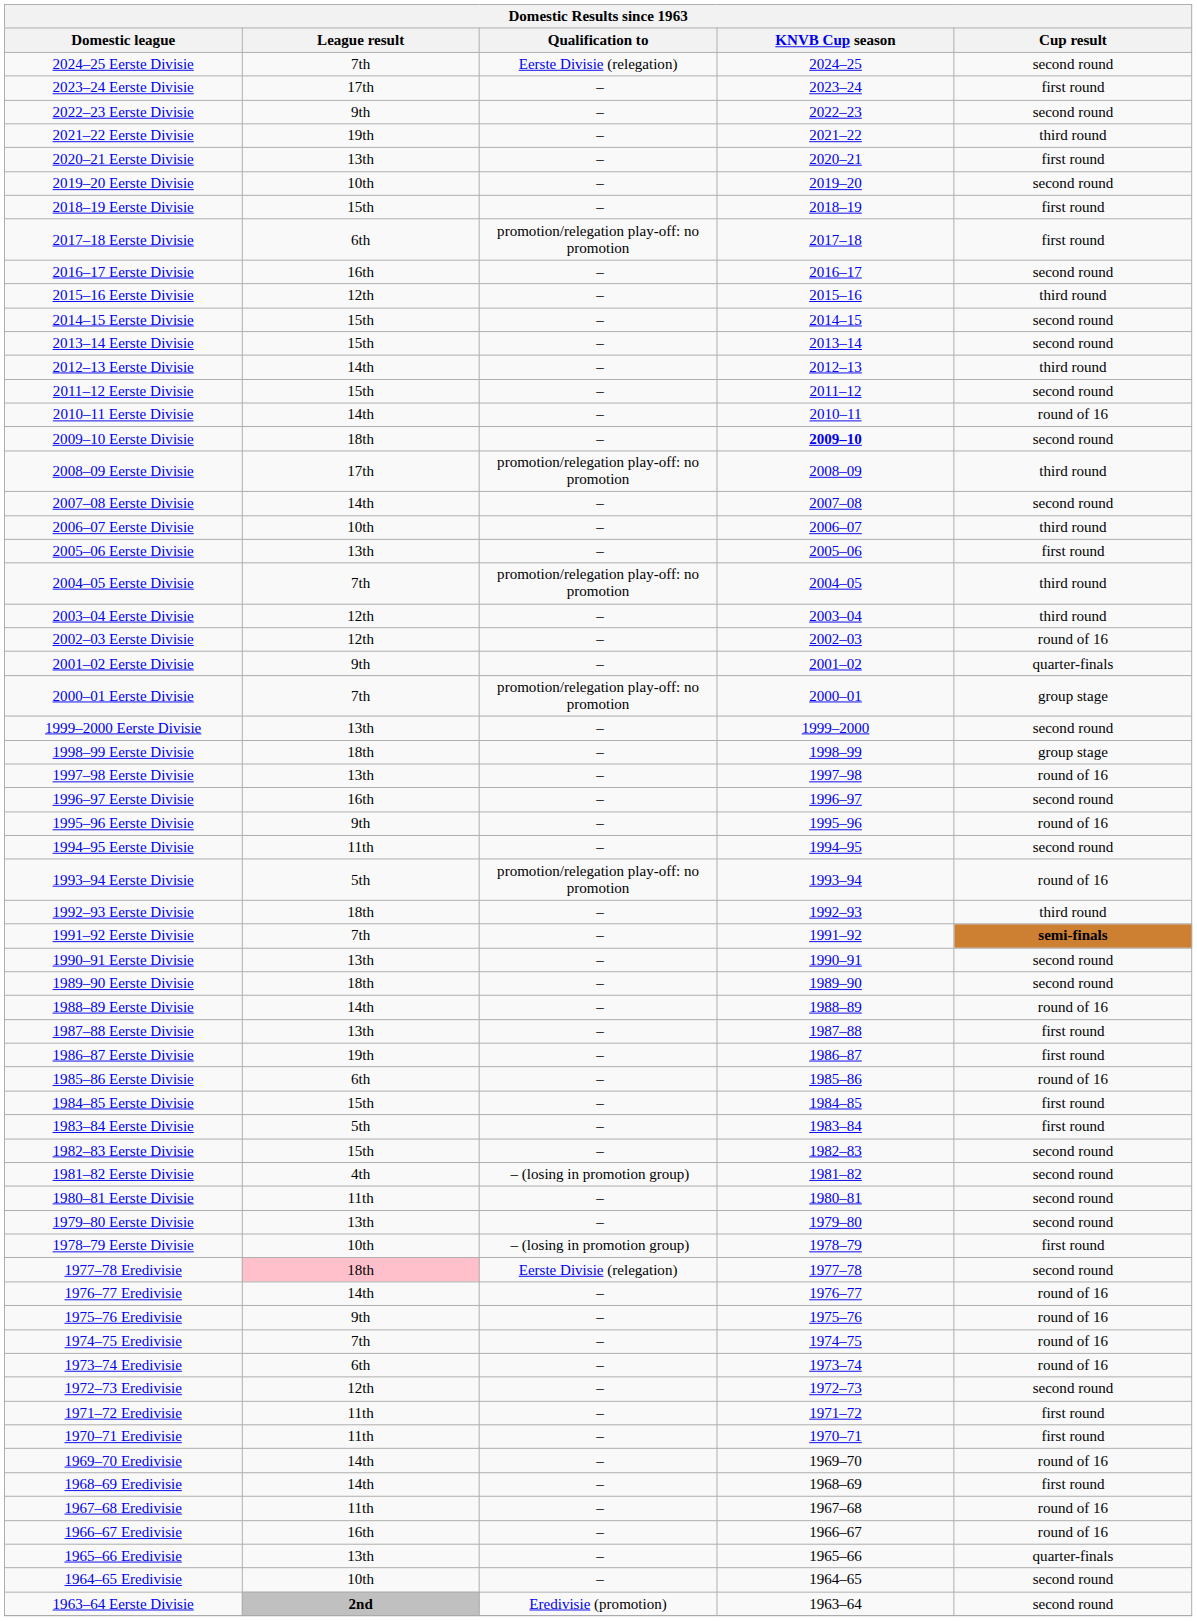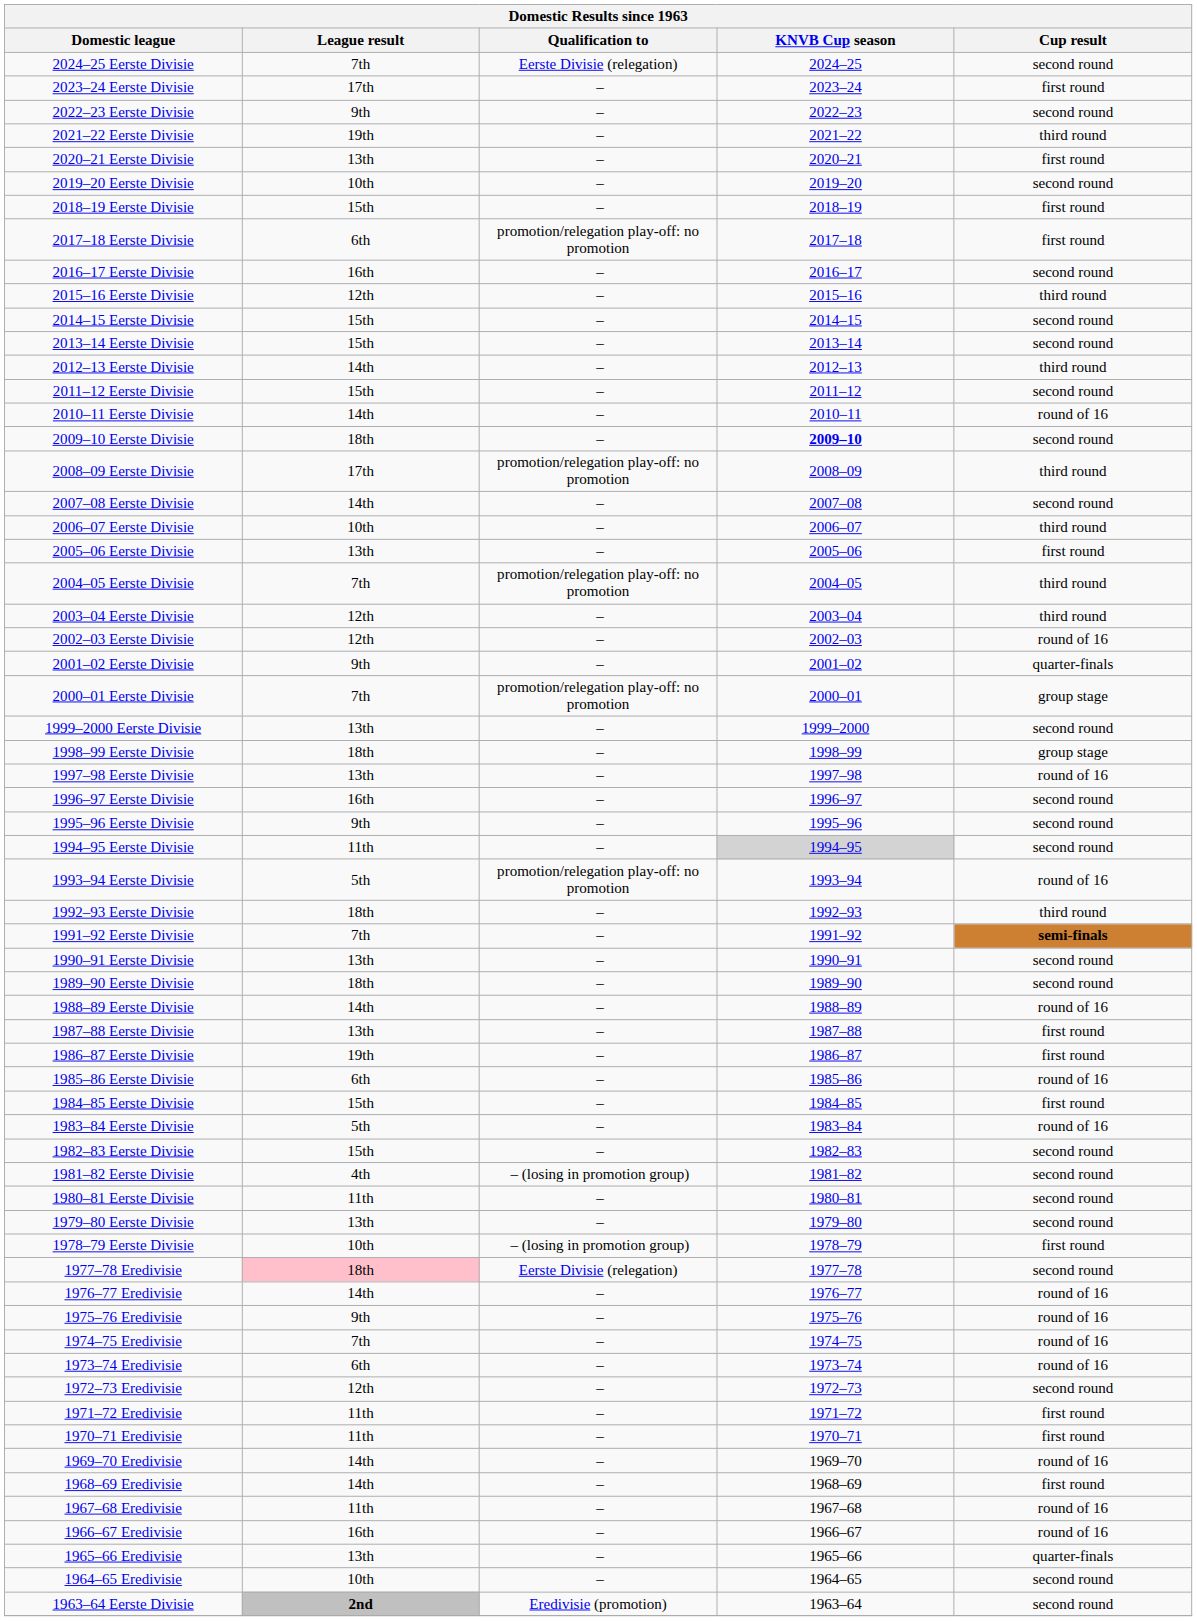 <table class="wikitable collapsible collapsed" style="width: 100%; text-align: center;">
 <tr>
 <th colspan=5>Domestic Results since 1963</th>
 </tr>
 <tr>
 <th width="20%">Domestic league</th>
 <th width="20%">League result</th>
 <th width="20%">Qualification to</th>
 <th width="20%"><a href='#'>KNVB Cup</a> season</th>
 <th width="20%">Cup result</th>
 </tr>
 <tr>
 <td><a href='#'>2024–25 Eerste Divisie</a></td>
 <td>7th</td>
 <td><a href='#'>Eerste Divisie</a> (relegation)</td>
 <td><a href='#'>2024–25</a></td>
 <td>second round</td>
 </tr>
 <tr>
 <td><a href='#'>2023–24 Eerste Divisie</a></td>
 <td>17th</td>
 <td> –</td>
 <td><a href='#'>2023–24</a></td>
 <td>first round</td>
 </tr>
 <tr>
 <td><a href='#'>2022–23 Eerste Divisie</a></td>
 <td>9th</td>
 <td> –</td>
 <td><a href='#'>2022–23</a></td>
 <td>second round</td>
 </tr>
 <tr>
 <td><a href='#'>2021–22 Eerste Divisie</a></td>
 <td>19th</td>
 <td> –</td>
 <td><a href='#'>2021–22</a></td>
 <td>third round</td>
 </tr>
 <tr>
 <td><a href='#'>2020–21 Eerste Divisie</a></td>
 <td>13th</td>
 <td> –</td>
 <td><a href='#'>2020–21</a></td>
 <td>first round</td>
 </tr>
 <tr>
 <td><a href='#'>2019–20 Eerste Divisie</a></td>
 <td>10th</td>
 <td> –</td>
 <td><a href='#'>2019–20</a></td>
 <td>second round</td>
 </tr>
 <tr>
 <td><a href='#'>2018–19 Eerste Divisie</a></td>
 <td>15th</td>
 <td> –</td>
 <td><a href='#'>2018–19</a></td>
 <td>first round</td>
 </tr>
 <tr>
 <td><a href='#'>2017–18 Eerste Divisie</a></td>
 <td>6th</td>
 <td>promotion/relegation play-off: no promotion</td>
 <td><a href='#'>2017–18</a></td>
 <td>first round</td>
 </tr>
 <tr>
 <td><a href='#'>2016–17 Eerste Divisie</a></td>
 <td>16th</td>
 <td> –</td>
 <td><a href='#'>2016–17</a></td>
 <td>second round</td>
 </tr>
 <tr>
 <td><a href='#'>2015–16 Eerste Divisie</a></td>
 <td>12th</td>
 <td> –</td>
 <td><a href='#'>2015–16</a></td>
 <td>third round</td>
 </tr>
 <tr>
 <td><a href='#'>2014–15 Eerste Divisie</a></td>
 <td>15th</td>
 <td> –</td>
 <td><a href='#'>2014–15</a></td>
 <td>second round</td>
 </tr>
 <tr>
 <td><a href='#'>2013–14 Eerste Divisie</a></td>
 <td>15th</td>
 <td> –</td>
 <td><a href='#'>2013–14</a></td>
 <td>second round</td>
 </tr>
 <tr>
 <td><a href='#'>2012–13 Eerste Divisie</a></td>
 <td>14th</td>
 <td> –</td>
 <td><a href='#'>2012–13</a></td>
 <td>third round</td>
 </tr>
 <tr>
 <td><a href='#'>2011–12 Eerste Divisie</a></td>
 <td>15th</td>
 <td> –</td>
 <td><a href='#'>2011–12</a></td>
 <td>second round</td>
 </tr>
 <tr>
 <td><a href='#'>2010–11 Eerste Divisie</a></td>
 <td>14th</td>
 <td> –</td>
 <td><a href='#'>2010–11</a></td>
 <td>round of 16</td>
 </tr>
 <tr>
 <td><a href='#'>2009–10 Eerste Divisie</a></td>
 <td>18th</td>
 <td> –</td>
 <td><strong><a href='#'>2009–10</a></strong></td>
 <td>second round</td>
 </tr>
 <tr>
 <td><a href='#'>2008–09 Eerste Divisie</a></td>
 <td>17th</td>
 <td>promotion/relegation play-off: no promotion</td>
 <td><a href='#'>2008–09</a></td>
 <td>third round</td>
 </tr>
 <tr>
 <td><a href='#'>2007–08 Eerste Divisie</a></td>
 <td>14th</td>
 <td> –</td>
 <td><a href='#'>2007–08</a></td>
 <td>second round</td>
 </tr>
 <tr>
 <td><a href='#'>2006–07 Eerste Divisie</a></td>
 <td>10th</td>
 <td> –</td>
 <td><a href='#'>2006–07</a></td>
 <td>third round</td>
 </tr>
 <tr>
 <td><a href='#'>2005–06 Eerste Divisie</a></td>
 <td>13th</td>
 <td> –</td>
 <td><a href='#'>2005–06</a></td>
 <td>first round</td>
 </tr>
 <tr>
 <td><a href='#'>2004–05 Eerste Divisie</a></td>
 <td>7th</td>
 <td>promotion/relegation play-off: no promotion</td>
 <td><a href='#'>2004–05</a></td>
 <td>third round</td>
 </tr>
 <tr>
 <td><a href='#'>2003–04 Eerste Divisie</a></td>
 <td>12th</td>
 <td> –</td>
 <td><a href='#'>2003–04</a></td>
 <td>third round</td>
 </tr>
 <tr>
 <td><a href='#'>2002–03 Eerste Divisie</a></td>
 <td>12th</td>
 <td> –</td>
 <td><a href='#'>2002–03</a></td>
 <td>round of 16</td>
 </tr>
 <tr>
 <td><a href='#'>2001–02 Eerste Divisie</a></td>
 <td>9th</td>
 <td> –</td>
 <td><a href='#'>2001–02</a></td>
 <td>quarter-finals</td>
 </tr>
 <tr>
 <td><a href='#'>2000–01 Eerste Divisie</a></td>
 <td>7th</td>
 <td>promotion/relegation play-off: no promotion</td>
 <td><a href='#'>2000–01</a></td>
 <td>group stage</td>
 </tr>
 <tr>
 <td><a href='#'>1999–2000 Eerste Divisie</a></td>
 <td>13th</td>
 <td> –</td>
 <td><a href='#'>1999–2000</a></td>
 <td>second round</td>
 </tr>
 <tr>
 <td><a href='#'>1998–99 Eerste Divisie</a></td>
 <td>18th</td>
 <td> –</td>
 <td><a href='#'>1998–99</a></td>
 <td>group stage</td>
 </tr>
 <tr>
 <td><a href='#'>1997–98 Eerste Divisie</a></td>
 <td>13th</td>
 <td> –</td>
 <td><a href='#'>1997–98</a></td>
 <td>round of 16</td>
 </tr>
 <tr>
 <td><a href='#'>1996–97 Eerste Divisie</a></td>
 <td>16th</td>
 <td> –</td>
 <td><a href='#'>1996–97</a></td>
 <td>second round</td>
 </tr>
 <tr>
 <td><a href='#'>1995–96 Eerste Divisie</a></td>
 <td>9th</td>
 <td> –</td>
 <td><a href='#'>1995–96</a></td>
-<td>round of 16</td>
+<td>second round</td>
 </tr>
 <tr>
 <td><a href='#'>1994–95 Eerste Divisie</a></td>
 <td>11th</td>
 <td> –</td>
-<td><a href='#'>1994–95</a></td>
+<td style="background: lightgrey;"><a href='#'>1994–95</a></td>
 <td>second round</td>
 </tr>
 <tr>
 <td><a href='#'>1993–94 Eerste Divisie</a></td>
 <td>5th</td>
 <td>promotion/relegation play-off: no promotion</td>
 <td><a href='#'>1993–94</a></td>
 <td>round of 16</td>
 </tr>
 <tr>
 <td><a href='#'>1992–93 Eerste Divisie</a></td>
 <td>18th</td>
 <td> –</td>
 <td><a href='#'>1992–93</a></td>
 <td>third round</td>
 </tr>
 <tr>
 <td><a href='#'>1991–92 Eerste Divisie</a></td>
 <td>7th</td>
 <td> –</td>
 <td><a href='#'>1991–92</a></td>
 <td style="background: #CD7F32"><strong>semi-finals</strong></td>
 </tr>
 <tr>
 <td><a href='#'>1990–91 Eerste Divisie</a></td>
 <td>13th</td>
 <td> –</td>
 <td><a href='#'>1990–91</a></td>
 <td>second round</td>
 </tr>
 <tr>
 <td><a href='#'>1989–90 Eerste Divisie</a></td>
 <td>18th</td>
 <td> –</td>
 <td><a href='#'>1989–90</a></td>
 <td>second round</td>
 </tr>
 <tr>
 <td><a href='#'>1988–89 Eerste Divisie</a></td>
 <td>14th</td>
 <td> –</td>
 <td><a href='#'>1988–89</a></td>
 <td>round of 16</td>
 </tr>
 <tr>
 <td><a href='#'>1987–88 Eerste Divisie</a></td>
 <td>13th</td>
 <td> –</td>
 <td><a href='#'>1987–88</a></td>
 <td>first round</td>
 </tr>
 <tr>
 <td><a href='#'>1986–87 Eerste Divisie</a></td>
 <td>19th</td>
 <td> –</td>
 <td><a href='#'>1986–87</a></td>
 <td>first round</td>
 </tr>
 <tr>
 <td><a href='#'>1985–86 Eerste Divisie</a></td>
 <td>6th</td>
 <td> –</td>
 <td><a href='#'>1985–86</a></td>
 <td>round of 16</td>
 </tr>
 <tr>
 <td><a href='#'>1984–85 Eerste Divisie</a></td>
 <td>15th</td>
 <td> –</td>
 <td><a href='#'>1984–85</a></td>
 <td>first round</td>
 </tr>
 <tr>
 <td><a href='#'>1983–84 Eerste Divisie</a></td>
 <td>5th</td>
 <td> –</td>
 <td><a href='#'>1983–84</a></td>
-<td>first round</td>
+<td>round of 16  </td>
 </tr>
 <tr>
 <td><a href='#'>1982–83 Eerste Divisie</a></td>
 <td>15th</td>
 <td> –</td>
 <td><a href='#'>1982–83</a></td>
 <td>second round</td>
 </tr>
 <tr>
 <td><a href='#'>1981–82 Eerste Divisie</a></td>
 <td>4th</td>
 <td> – (losing in promotion group)</td>
 <td><a href='#'>1981–82</a></td>
 <td>second round</td>
 </tr>
 <tr>
 <td><a href='#'>1980–81 Eerste Divisie</a></td>
 <td>11th</td>
 <td> –</td>
 <td><a href='#'>1980–81</a></td>
 <td>second round</td>
 </tr>
 <tr>
 <td><a href='#'>1979–80 Eerste Divisie</a></td>
 <td>13th</td>
 <td> –</td>
 <td><a href='#'>1979–80</a></td>
 <td>second round</td>
 </tr>
 <tr>
 <td><a href='#'>1978–79 Eerste Divisie</a></td>
 <td>10th</td>
 <td> – (losing in promotion group)</td>
 <td><a href='#'>1978–79</a></td>
 <td>first round</td>
 </tr>
 <tr>
 <td><a href='#'>1977–78 Eredivisie</a></td>
 <td style="background: pink">18th</td>
 <td><a href='#'>Eerste Divisie</a> (relegation)</td>
 <td><a href='#'>1977–78</a></td>
 <td>second round</td>
 </tr>
 <tr>
 <td><a href='#'>1976–77 Eredivisie</a></td>
 <td>14th</td>
 <td> –</td>
 <td><a href='#'>1976–77</a></td>
 <td>round of 16</td>
 </tr>
 <tr>
 <td><a href='#'>1975–76 Eredivisie</a></td>
 <td>9th</td>
 <td> –</td>
 <td><a href='#'>1975–76</a></td>
 <td>round of 16</td>
 </tr>
 <tr>
 <td><a href='#'>1974–75 Eredivisie</a></td>
 <td>7th</td>
 <td> –</td>
 <td><a href='#'>1974–75</a></td>
 <td>round of 16</td>
 </tr>
 <tr>
 <td><a href='#'>1973–74 Eredivisie</a></td>
 <td>6th</td>
 <td> –</td>
 <td><a href='#'>1973–74</a></td>
 <td>round of 16</td>
 </tr>
 <tr>
 <td><a href='#'>1972–73 Eredivisie</a></td>
 <td>12th</td>
 <td> –</td>
 <td><a href='#'>1972–73</a></td>
 <td>second round</td>
 </tr>
 <tr>
 <td><a href='#'>1971–72 Eredivisie</a></td>
 <td>11th</td>
 <td> –</td>
 <td><a href='#'>1971–72</a></td>
 <td>first round</td>
 </tr>
 <tr>
 <td><a href='#'>1970–71 Eredivisie</a></td>
 <td>11th</td>
 <td> –</td>
 <td><a href='#'>1970–71</a></td>
 <td>first round</td>
 </tr>
 <tr>
 <td><a href='#'>1969–70 Eredivisie</a></td>
 <td>14th</td>
 <td> –</td>
 <td>1969–70</td>
 <td>round of 16 </td>
 </tr>
 <tr>
 <td><a href='#'>1968–69 Eredivisie</a></td>
 <td>14th</td>
 <td> –</td>
 <td>1968–69</td>
 <td>first round </td>
 </tr>
 <tr>
 <td><a href='#'>1967–68 Eredivisie</a></td>
 <td>11th</td>
 <td> –</td>
 <td>1967–68</td>
 <td>round of 16 </td>
 </tr>
 <tr>
 <td><a href='#'>1966–67 Eredivisie</a></td>
 <td>16th</td>
 <td> –</td>
 <td>1966–67</td>
 <td>round of 16  </td>
 </tr>
 <tr>
 <td><a href='#'>1965–66 Eredivisie</a></td>
 <td>13th</td>
 <td> –</td>
 <td>1965–66</td>
 <td>quarter-finals </td>
 </tr>
 <tr>
 <td><a href='#'>1964–65 Eredivisie</a></td>
 <td>10th</td>
 <td> –</td>
 <td>1964–65</td>
 <td>second round  </td>
 </tr>
 <tr>
 <td><a href='#'>1963–64 Eerste Divisie</a></td>
 <td style="background: silver"><strong>2nd</strong></td>
 <td><a href='#'>Eredivisie</a> (promotion)</td>
 <td>1963–64</td>
 <td>second round </td>
 </tr>
 <tr>
 </tr>
 </table>
